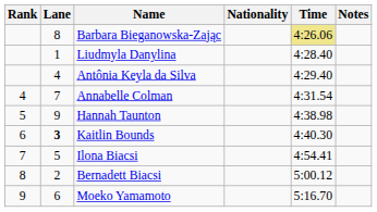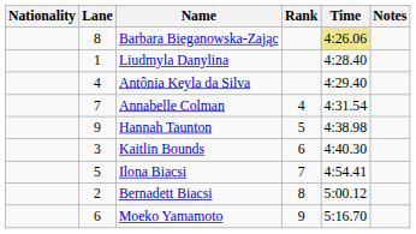 <table class="wikitable sortable" style="text-align:center">
 <tr>
-<th>Rank</th>
+<th>Nationality</th>
 <th>Lane</th>
 <th>Name</th>
-<th>Nationality</th>
+<th>Rank</th>
 <th>Time</th>
 <th>Notes</th>
 </tr>
 <tr>
-<td></td>
+<td align="left"></td>
 <td>8</td>
 <td align="left"><a href='#'>Barbara Bieganowska-Zając</a></td>
-<td align="left"></td>
+<td></td>
 <td style="background: khaki;">4:26.06</td>
 <td></td>
 </tr>
 <tr>
-<td></td>
+<td align="left"></td>
 <td>1</td>
 <td align="left"><a href='#'>Liudmyla Danylina</a></td>
-<td align="left"></td>
+<td></td>
 <td>4:28.40</td>
 <td></td>
 </tr>
 <tr>
-<td></td>
+<td align="left"></td>
 <td>4</td>
 <td align="left"><a href='#'>Antônia Keyla da Silva</a></td>
-<td align="left"></td>
+<td></td>
 <td>4:29.40</td>
 <td></td>
 </tr>
 <tr>
-<td>4</td>
+<td align="left"></td>
 <td>7</td>
 <td align="left"><a href='#'>Annabelle Colman</a></td>
-<td align="left"></td>
+<td>4</td>
 <td>4:31.54</td>
 <td></td>
 </tr>
 <tr>
-<td>5</td>
+<td align="left"></td>
 <td>9</td>
 <td align="left"><a href='#'>Hannah Taunton</a></td>
-<td align="left"></td>
+<td>5</td>
 <td>4:38.98</td>
 <td></td>
 </tr>
 <tr>
+<td align="left"></td>
+<td>3</td>
+<td align="left"><a href='#'>Kaitlin Bounds</a></td>
 <td>6</td>
-<td><strong>3</strong></td>
-<td align="left"><a href='#'>Kaitlin Bounds</a></td>
-<td align="left"></td>
 <td>4:40.30</td>
 <td></td>
 </tr>
 <tr>
-<td>7</td>
+<td align="left"></td>
 <td>5</td>
 <td align="left"><a href='#'>Ilona Biacsi</a></td>
-<td align="left"></td>
+<td>7</td>
 <td>4:54.41</td>
 <td></td>
 </tr>
 <tr>
-<td>8</td>
+<td align="left"></td>
 <td>2</td>
 <td align="left"><a href='#'>Bernadett Biacsi</a></td>
-<td align="left"></td>
+<td>8</td>
 <td>5:00.12</td>
 <td></td>
 </tr>
 <tr>
-<td>9</td>
+<td align="left"></td>
 <td>6</td>
 <td align="left"><a href='#'>Moeko Yamamoto</a></td>
-<td align="left"></td>
+<td>9</td>
 <td>5:16.70</td>
 <td></td>
 </tr>
 </table>
